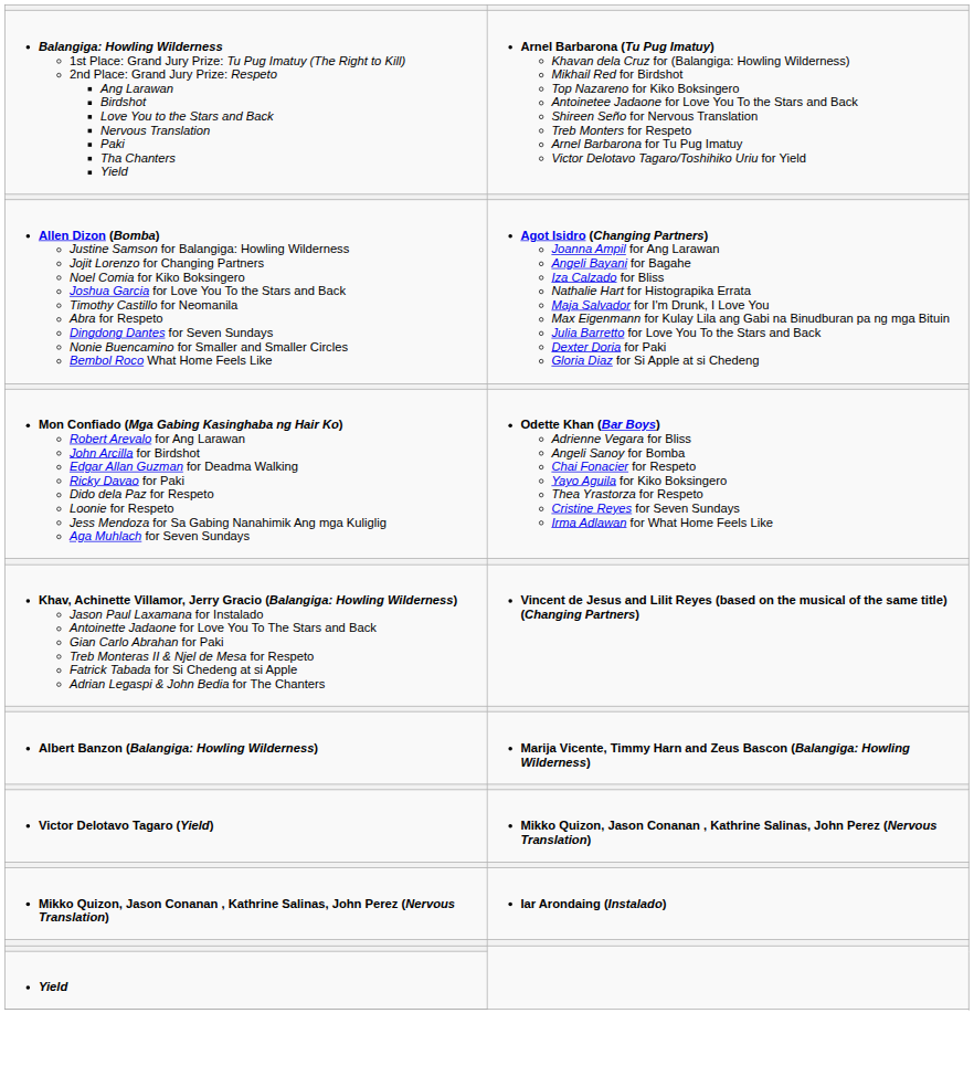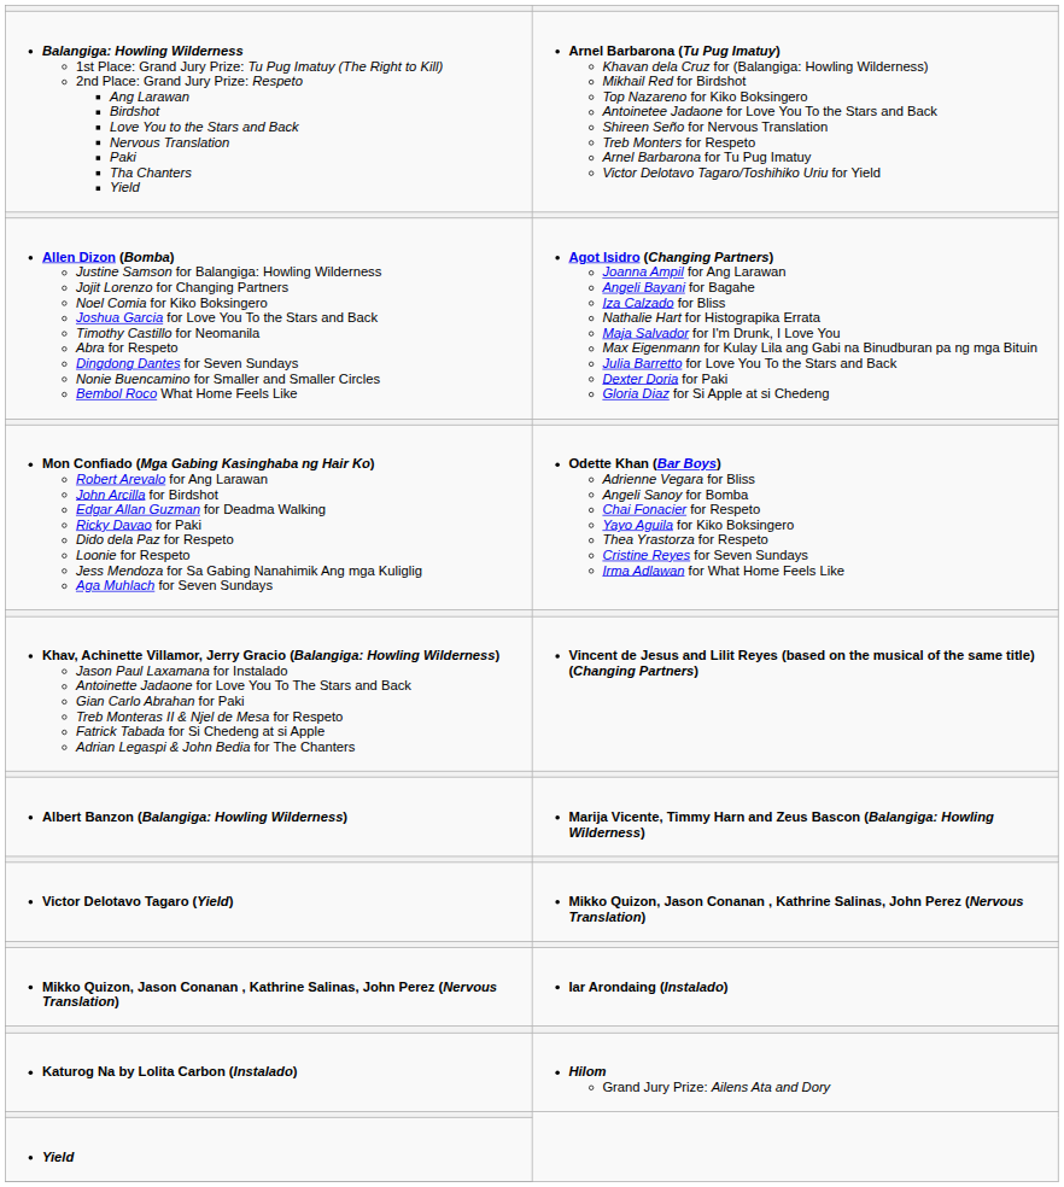 <table class=wikitable>
 <tr>
 <th></th>
 <th></th>
 </tr>
 <tr>
 <td valign="top" width="50%"><br><ul><li><strong><em>Balangiga: Howling Wilderness</em></strong><ul><li>1st Place: Grand Jury Prize: <em>Tu Pug Imatuy (The Right to Kill)</em></li><li>2nd Place: Grand Jury Prize: <em>Respeto</em><ul><li><em>Ang Larawan</em></li><li><em>Birdshot</em></li><li><em>Love You to the Stars and Back</em></li><li><em>Nervous Translation</em></li><li><em>Paki</em></li><li><em>Tha Chanters</em></li><li><em>Yield</em></li></ul></li></ul></li></ul></td>
 <td valign="top" width="50%"><br><ul><li><strong>Arnel Barbarona (<em>Tu Pug Imatuy</em>)</strong><ul><li><em>Khavan dela Cruz</em> for (Balangiga: Howling Wilderness)</li><li><em>Mikhail Red</em> for Birdshot</li><li><em>Top Nazareno</em> for Kiko Boksingero</li><li><em>Antoinetee Jadaone</em> for  Love You To the Stars and Back</li><li><em>Shireen Seño</em> for Nervous Translation</li><li><em>Treb Monters</em> for Respeto</li><li><em>Arnel Barbarona</em> for Tu Pug Imatuy</li><li><em>Victor Delotavo Tagaro/Toshihiko Uriu</em> for Yield</li></ul></li></ul></td>
 </tr>
 <tr>
 <th></th>
 <th></th>
 </tr>
 <tr>
 <td valign="top" width="50%"><br><ul><li><strong><a href='#'>Allen Dizon</a> (<em>Bomba</em>)</strong><ul><li><em>Justine Samson</em> for Balangiga: Howling Wilderness</li><li><em>Jojit Lorenzo</em> for Changing Partners</li><li><em>Noel Comia</em> for  Kiko Boksingero</li><li><em><a href='#'>Joshua Garcia</a></em> for Love You To the Stars and Back</li><li><em>Timothy Castillo</em> for Neomanila</li><li><em>Abra</em> for  Respeto</li><li><em><a href='#'>Dingdong Dantes</a></em> for Seven Sundays</li><li><em>Nonie Buencamino</em> for Smaller and Smaller Circles</li><li><em><a href='#'>Bembol Roco</a></em> What Home Feels Like</li></ul></li></ul></td>
 <td valign="top" width="50%"><br><ul><li><strong><a href='#'>Agot Isidro</a> (<em>Changing Partners</em>)</strong><ul><li><em><a href='#'>Joanna Ampil</a></em> for  Ang Larawan</li><li><em><a href='#'>Angeli Bayani</a></em> for  Bagahe</li><li><em><a href='#'>Iza Calzado</a></em> for Bliss</li><li><em>Nathalie Hart</em> for Histograpika Errata</li><li><em><a href='#'>Maja Salvador</a></em> for  I'm Drunk, I Love You</li><li><em>Max Eigenmann</em> for Kulay Lila ang Gabi na Binudburan pa ng mga Bituin</li><li><em><a href='#'>Julia Barretto</a></em> for Love You To the Stars and Back</li><li><em><a href='#'>Dexter Doria</a></em> for Paki</li><li><em><a href='#'>Gloria Diaz</a></em> for Si Apple at si Chedeng</li></ul></li></ul></td>
 </tr>
 <tr>
 <th></th>
 <th></th>
 </tr>
 <tr>
 <td valign="top" width="50%"><br><ul><li><strong>Mon Confiado (<em>Mga Gabing Kasinghaba ng Hair Ko</em>)</strong><ul><li><em><a href='#'>Robert Arevalo</a></em> for Ang Larawan</li><li><em><a href='#'>John Arcilla</a></em> for Birdshot</li><li><em><a href='#'>Edgar Allan Guzman</a></em> for Deadma Walking</li><li><em><a href='#'>Ricky Davao</a></em> for Paki</li><li><em>Dido dela Paz</em> for Respeto</li><li><em>Loonie</em> for Respeto</li><li><em>Jess Mendoza</em> for Sa Gabing Nanahimik Ang mga Kuliglig</li><li><em><a href='#'>Aga Muhlach</a></em> for Seven Sundays</li></ul></li></ul></td>
 <td valign="top" width="50%"><br><ul><li><strong>Odette Khan (<em><a href='#'>Bar Boys</a></em>)</strong><ul><li><em>Adrienne Vegara</em> for  Bliss</li><li><em>Angeli Sanoy</em> for Bomba</li><li><em><a href='#'>Chai Fonacier</a></em> for Respeto</li><li><em><a href='#'>Yayo Aguila</a></em> for Kiko Boksingero</li><li><em>Thea Yrastorza</em> for Respeto</li><li><em><a href='#'>Cristine Reyes</a></em> for Seven Sundays</li><li><em><a href='#'>Irma Adlawan</a></em> for What Home Feels Like</li></ul></li></ul></td>
 </tr>
 <tr>
 <th></th>
 <th></th>
 </tr>
 <tr>
 <td valign="top" width="50%"><br><ul><li><strong>Khav, Achinette Villamor, Jerry Gracio  (<em>Balangiga: Howling Wilderness</em>)</strong><ul><li><em>Jason Paul Laxamana</em> for  Instalado</li><li><em>Antoinette Jadaone</em> for Love You To The Stars and Back</li><li><em>Gian Carlo Abrahan</em> for Paki</li><li><em>Treb Monteras II & Njel de Mesa</em> for Respeto</li><li><em>Fatrick Tabada</em> for Si Chedeng at si Apple</li><li><em>Adrian Legaspi & John Bedia</em> for  The Chanters</li></ul></li></ul></td>
 <td valign="top" width="50%"><br><ul><li><strong>Vincent de Jesus and Lilit Reyes (based on the musical of the same title)  (<em>Changing Partners</em>)</strong></li></ul></td>
 </tr>
 <tr>
 <th></th>
 <th></th>
 </tr>
 <tr>
 <td valign="top" width="50%"><br><ul><li><strong>Albert Banzon  (<em>Balangiga: Howling Wilderness</em>)</strong></li></ul></td>
 <td valign="top" width="50%"><br><ul><li><strong>Marija Vicente, Timmy Harn and Zeus Bascon  (<em>Balangiga: Howling Wilderness</em>)</strong></li></ul></td>
 </tr>
 <tr>
 <th></th>
 <th></th>
 </tr>
 <tr>
 <td valign="top" width="50%"><br><ul><li><strong>Victor Delotavo Tagaro  (<em>Yield</em>)</strong></li></ul></td>
 <td valign="top" width="50%"><br><ul><li><strong>Mikko Quizon, Jason Conanan , Kathrine Salinas, John Perez  (<em>Nervous Translation</em>)</strong></li></ul></td>
 </tr>
 <tr>
 <th></th>
 <th></th>
 </tr>
 <tr>
 <td valign="top" width="50%"><br><ul><li><strong>Mikko Quizon, Jason Conanan , Kathrine Salinas, John Perez  (<em>Nervous Translation</em>)</strong></li></ul></td>
 <td valign="top" width="50%"><br><ul><li><strong>Iar Arondaing  (<em>Instalado</em>)</strong></li></ul></td>
 </tr>
 <tr>
 <th></th>
 <th></th>
 </tr>
 <tr>
+<td valign="top" width="50%"><br><ul><li><strong>Katurog Na by Lolita Carbon (<em>Instalado</em>)</strong></li></ul></td>
+<td valign="top" width="50%"><br><ul><li><strong><em>Hilom</em></strong><ul><li>Grand Jury Prize: <em>Ailens Ata and Dory</em></li></ul></li></ul></td>
+</tr>
+<tr>
 <th></th>
 </tr>
 <tr>
 <td valign="top" width="50%"><br><ul><li><strong><em>Yield</em></strong></li></ul></td>
 </tr>
 <tr>
 </tr>
 </table>
